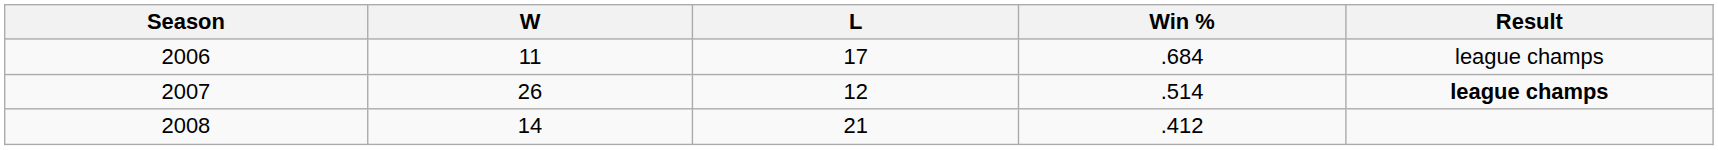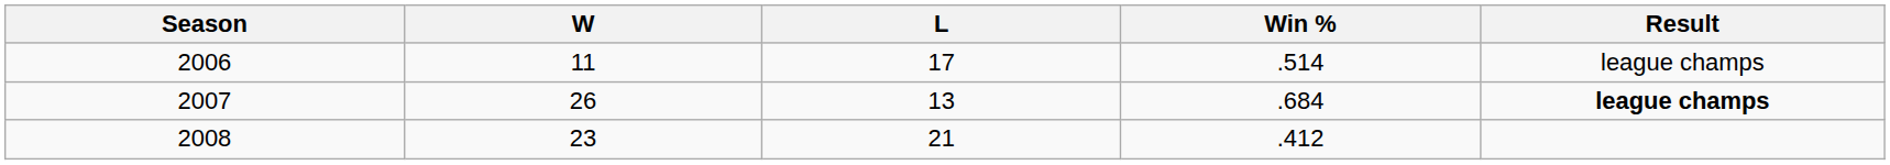 <table class="wikitable">
 <tr>
 <th bgcolor="#DDDDFF" width="3%">Season</th>
 <th bgcolor="#DDDDFF" width="3%">W</th>
 <th bgcolor="#DDDDFF" width="3%">L</th>
 <th bgcolor="#DDDDFF" width="3%">Win %</th>
 <th bgcolor="#DDDDFF" width="3%">Result</th>
 </tr>
 <tr>
 <td align=center>2006</td>
 <td align=center>11</td>
 <td align=center>17</td>
-<td align=center>.684</td>
+<td align=center>.514</td>
 <td align=center>league champs</td>
 </tr>
 <tr>
 <td align=center>2007</td>
 <td align=center>26</td>
-<td align=center>12</td>
-<td align=center>.514</td>
+<td align=center>13</td>
+<td align=center>.684</td>
 <td align=center><strong>league champs</strong></td>
 </tr>
 <tr>
 <td align=center>2008</td>
-<td align=center>14</td>
+<td align=center>23</td>
 <td align=center>21</td>
 <td align=center>.412</td>
 <td align=center></td>
 </tr>
 </table>
